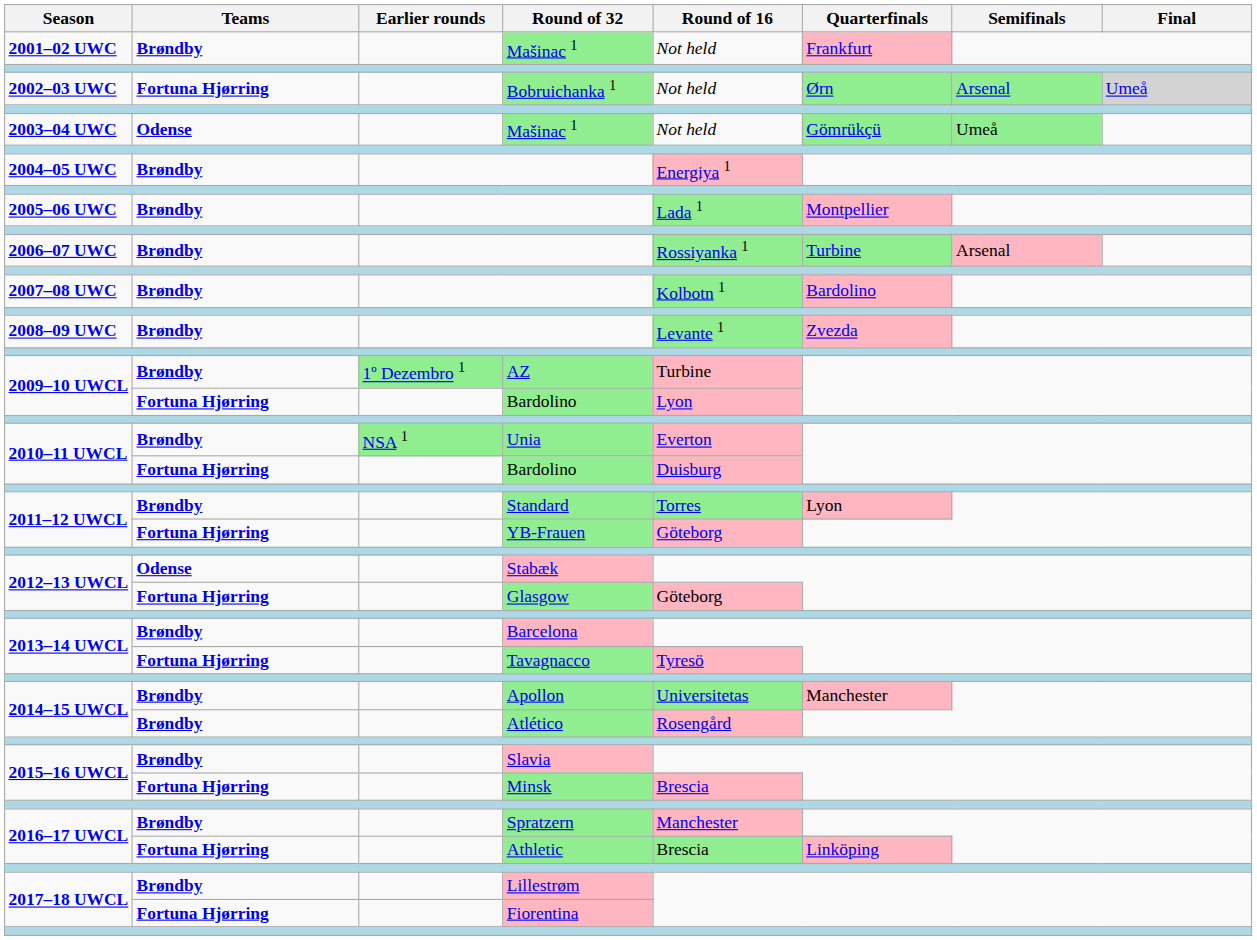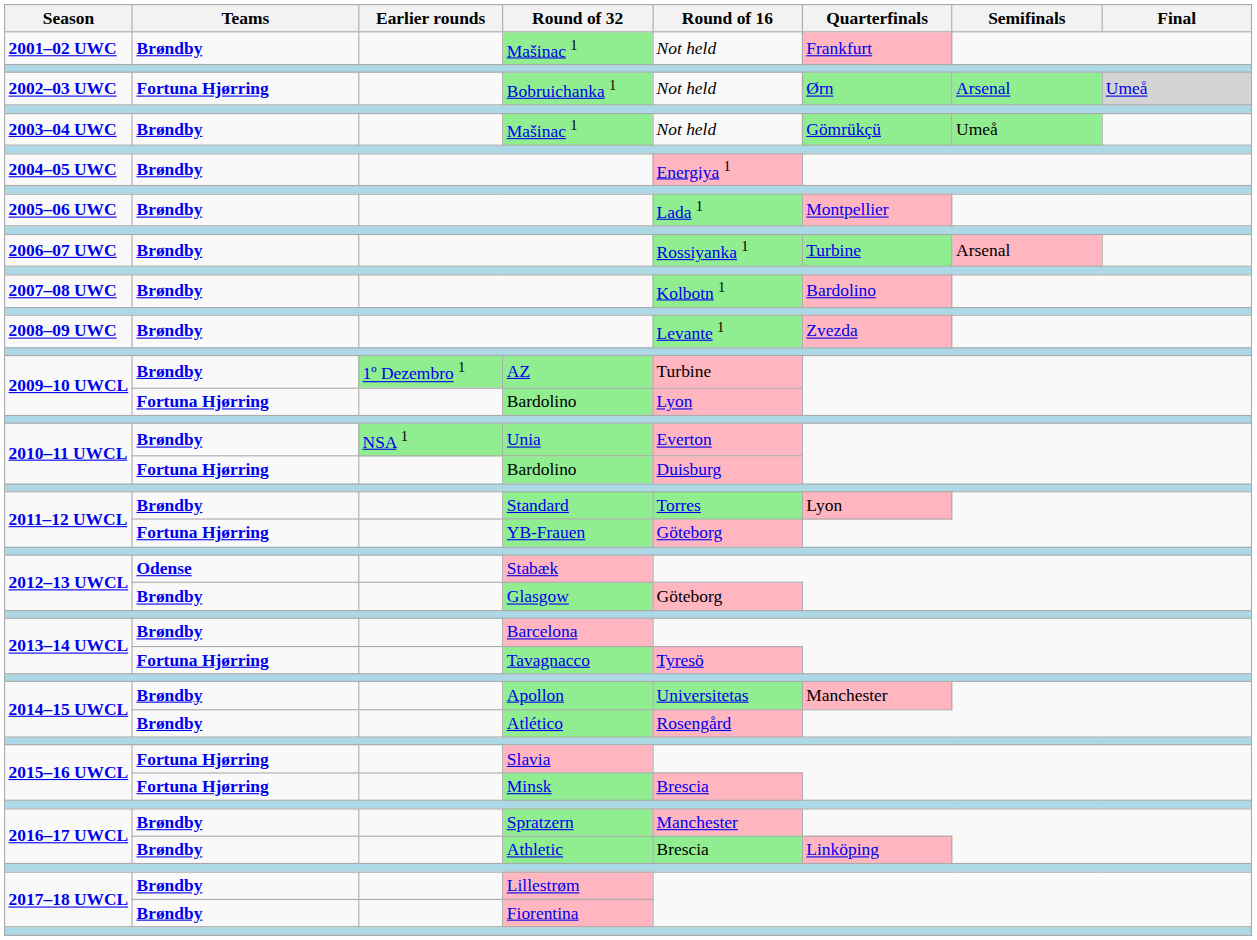 <table class="wikitable">
 <tr>
 <th width=110px>Season</th>
 <th width=200px>Teams</th>
 <th width=125px>Earlier rounds</th>
 <th width=130px>Round of 32</th>
 <th width=130px>Round of 16</th>
 <th width=130px>Quarterfinals</th>
 <th width=130px>Semifinals</th>
 <th width=130px>Final</th>
 </tr>
 <tr>
 <td><strong><a href='#'>2001–02 UWC</a></strong></td>
 <td><strong><a href='#'>Brøndby</a></strong></td>
 <td></td>
 <td bgcolor=lightgreen> <a href='#'>Mašinac</a> <sup>1</sup></td>
 <td><em>Not held</em></td>
 <td bgcolor=lightpink> <a href='#'>Frankfurt</a></td>
 </tr>
 <tr bgcolor=lightblue>
 <td colspan=8></td>
 </tr>
 <tr>
 <td><strong><a href='#'>2002–03 UWC</a></strong></td>
 <td><strong><a href='#'>Fortuna Hjørring</a></strong></td>
 <td></td>
 <td bgcolor=lightgreen> <a href='#'>Bobruichanka</a> <sup>1</sup></td>
 <td><em>Not held</em></td>
 <td bgcolor=lightgreen> <a href='#'>Ørn</a></td>
 <td bgcolor=lightgreen> <a href='#'>Arsenal</a></td>
 <td bgcolor=lightgrey> <a href='#'>Umeå</a></td>
 </tr>
 <tr bgcolor=lightblue>
 <td colspan=8></td>
 </tr>
 <tr>
 <td><strong><a href='#'>2003–04 UWC</a></strong></td>
-<td><strong><a href='#'>Odense</a></strong></td>
+<td><strong><a href='#'>Brøndby</a></strong></td>
 <td></td>
 <td bgcolor=lightgreen> <a href='#'>Mašinac</a> <sup>1</sup></td>
 <td><em>Not held</em></td>
 <td bgcolor=lightgreen> <a href='#'>Gömrükçü</a></td>
 <td bgcolor=lightgreen> Umeå</td>
 </tr>
 <tr bgcolor=lightblue>
 <td colspan=8></td>
 </tr>
 <tr>
 <td><strong><a href='#'>2004–05 UWC</a></strong></td>
 <td><strong><a href='#'>Brøndby</a></strong></td>
 <td colspan=2></td>
 <td bgcolor=lightpink> <a href='#'>Energiya</a> <sup>1</sup></td>
 </tr>
 <tr bgcolor=lightblue>
 <td colspan=8></td>
 </tr>
 <tr>
 <td><strong><a href='#'>2005–06 UWC</a></strong></td>
 <td><strong><a href='#'>Brøndby</a></strong></td>
 <td colspan=2></td>
 <td bgcolor=lightgreen> <a href='#'>Lada</a> <sup>1</sup></td>
 <td bgcolor=lightpink> <a href='#'>Montpellier</a></td>
 </tr>
 <tr bgcolor=lightblue>
 <td colspan=8></td>
 </tr>
 <tr>
 <td><strong><a href='#'>2006–07 UWC</a></strong></td>
 <td><strong><a href='#'>Brøndby</a></strong></td>
 <td colspan=2></td>
 <td bgcolor=lightgreen> <a href='#'>Rossiyanka</a> <sup>1</sup></td>
 <td bgcolor=lightgreen> <a href='#'>Turbine</a></td>
 <td bgcolor=lightpink> Arsenal</td>
 </tr>
 <tr bgcolor=lightblue>
 <td colspan=8></td>
 </tr>
 <tr>
 <td><strong><a href='#'>2007–08 UWC</a></strong></td>
 <td><strong><a href='#'>Brøndby</a></strong></td>
 <td colspan=2></td>
 <td bgcolor=lightgreen> <a href='#'>Kolbotn</a> <sup>1</sup></td>
 <td bgcolor=lightpink> <a href='#'>Bardolino</a></td>
 </tr>
 <tr bgcolor=lightblue>
 <td colspan=8></td>
 </tr>
 <tr>
 <td><strong><a href='#'>2008–09 UWC</a></strong></td>
 <td><strong><a href='#'>Brøndby</a></strong></td>
 <td colspan=2></td>
 <td bgcolor=lightgreen> <a href='#'>Levante</a> <sup>1</sup></td>
 <td bgcolor=lightpink> <a href='#'>Zvezda</a></td>
 </tr>
 <tr bgcolor=lightblue>
 <td colspan=8></td>
 </tr>
 <tr>
 <td rowspan=2><strong><a href='#'>2009–10 UWCL</a></strong></td>
 <td><strong><a href='#'>Brøndby</a></strong></td>
 <td bgcolor=lightgreen> <a href='#'>1º Dezembro</a> <sup>1</sup></td>
 <td bgcolor=lightgreen> <a href='#'>AZ</a></td>
 <td bgcolor=lightpink> Turbine</td>
 </tr>
 <tr>
 <td><strong><a href='#'>Fortuna Hjørring</a></strong></td>
 <td></td>
 <td bgcolor=lightgreen> Bardolino</td>
 <td bgcolor=lightpink> <a href='#'>Lyon</a></td>
 </tr>
 <tr bgcolor=lightblue>
 <td colspan=8></td>
 </tr>
 <tr>
 <td rowspan=2><strong><a href='#'>2010–11 UWCL</a></strong></td>
 <td><strong><a href='#'>Brøndby</a></strong></td>
 <td bgcolor=lightgreen> <a href='#'>NSA</a> <sup>1</sup></td>
 <td bgcolor=lightgreen> <a href='#'>Unia</a></td>
 <td bgcolor=lightpink> <a href='#'>Everton</a></td>
 </tr>
 <tr>
 <td><strong><a href='#'>Fortuna Hjørring</a></strong></td>
 <td></td>
 <td bgcolor=lightgreen> Bardolino</td>
 <td bgcolor=lightpink> <a href='#'>Duisburg</a></td>
 </tr>
 <tr bgcolor=lightblue>
 <td colspan=8></td>
 </tr>
 <tr>
 <td rowspan=2><strong><a href='#'>2011–12 UWCL</a></strong></td>
 <td><strong><a href='#'>Brøndby</a></strong></td>
 <td></td>
 <td bgcolor=lightgreen> <a href='#'>Standard</a></td>
 <td bgcolor=lightgreen> <a href='#'>Torres</a></td>
 <td bgcolor=lightpink> Lyon</td>
 </tr>
 <tr>
 <td><strong><a href='#'>Fortuna Hjørring</a></strong></td>
 <td></td>
 <td bgcolor=lightgreen> <a href='#'>YB-Frauen</a></td>
 <td bgcolor=lightpink> <a href='#'>Göteborg</a></td>
 </tr>
 <tr bgcolor=lightblue>
 <td colspan=8></td>
 </tr>
 <tr>
 <td rowspan=2><strong><a href='#'>2012–13 UWCL</a></strong></td>
 <td><strong><a href='#'>Odense</a></strong></td>
 <td></td>
 <td bgcolor=lightpink> <a href='#'>Stabæk</a></td>
 </tr>
 <tr>
-<td><strong><a href='#'>Fortuna Hjørring</a></strong></td>
+<td><strong><a href='#'>Brøndby</a></strong></td>
 <td></td>
 <td bgcolor=lightgreen> <a href='#'>Glasgow</a></td>
 <td bgcolor=lightpink> Göteborg</td>
 </tr>
 <tr bgcolor=lightblue>
 <td colspan=8></td>
 </tr>
 <tr>
 <td rowspan=2><strong><a href='#'>2013–14 UWCL</a></strong></td>
 <td><strong><a href='#'>Brøndby</a></strong></td>
 <td></td>
 <td bgcolor=lightpink> <a href='#'>Barcelona</a></td>
 </tr>
 <tr>
 <td><strong><a href='#'>Fortuna Hjørring</a></strong></td>
 <td></td>
 <td bgcolor=lightgreen> <a href='#'>Tavagnacco</a></td>
 <td bgcolor=lightpink> <a href='#'>Tyresö</a></td>
 </tr>
 <tr bgcolor=lightblue>
 <td colspan=8></td>
 </tr>
 <tr>
 <td rowspan=2><strong><a href='#'>2014–15 UWCL</a></strong></td>
 <td><strong><a href='#'>Brøndby</a></strong></td>
 <td></td>
 <td bgcolor=lightgreen> <a href='#'>Apollon</a></td>
 <td bgcolor=lightgreen> <a href='#'>Universitetas</a></td>
 <td bgcolor=lightpink> Manchester</td>
 </tr>
 <tr>
 <td><strong><a href='#'>Brøndby</a></strong></td>
 <td></td>
 <td bgcolor=lightgreen> <a href='#'>Atlético</a></td>
 <td bgcolor=lightpink> <a href='#'>Rosengård</a></td>
 </tr>
 <tr bgcolor=lightblue>
 <td colspan=8></td>
 </tr>
 <tr>
 <td rowspan=2><strong><a href='#'>2015–16 UWCL</a></strong></td>
-<td><strong><a href='#'>Brøndby</a></strong></td>
+<td><strong><a href='#'>Fortuna Hjørring</a></strong></td>
 <td></td>
 <td bgcolor=lightpink> <a href='#'>Slavia</a></td>
 </tr>
 <tr>
 <td><strong><a href='#'>Fortuna Hjørring</a></strong></td>
 <td></td>
 <td bgcolor=lightgreen> <a href='#'>Minsk</a></td>
 <td bgcolor=lightpink> <a href='#'>Brescia</a></td>
 </tr>
 <tr bgcolor=lightblue>
 <td colspan=8></td>
 </tr>
 <tr>
 <td rowspan=2><strong><a href='#'>2016–17 UWCL</a></strong></td>
 <td><strong><a href='#'>Brøndby</a></strong></td>
 <td></td>
 <td bgcolor=lightgreen> <a href='#'>Spratzern</a></td>
 <td bgcolor=lightpink> <a href='#'>Manchester</a></td>
 </tr>
 <tr>
-<td><strong><a href='#'>Fortuna Hjørring</a></strong></td>
+<td><strong><a href='#'>Brøndby</a></strong></td>
 <td></td>
 <td bgcolor=lightgreen> <a href='#'>Athletic</a></td>
 <td bgcolor=lightgreen> Brescia</td>
 <td bgcolor=lightpink> <a href='#'>Linköping</a></td>
 </tr>
 <tr bgcolor=lightblue>
 <td colspan=8></td>
 </tr>
 <tr>
 <td rowspan=2><strong><a href='#'>2017–18 UWCL</a></strong></td>
 <td><strong><a href='#'>Brøndby</a></strong></td>
 <td></td>
 <td bgcolor=lightpink> <a href='#'>Lillestrøm</a></td>
 </tr>
 <tr>
-<td><strong><a href='#'>Fortuna Hjørring</a></strong></td>
+<td><strong><a href='#'>Brøndby</a></strong></td>
 <td></td>
 <td bgcolor=lightpink> <a href='#'>Fiorentina</a></td>
 </tr>
 <tr bgcolor=lightblue>
 <td colspan=8></td>
 </tr>
 <tr>
 </tr>
 </table>
